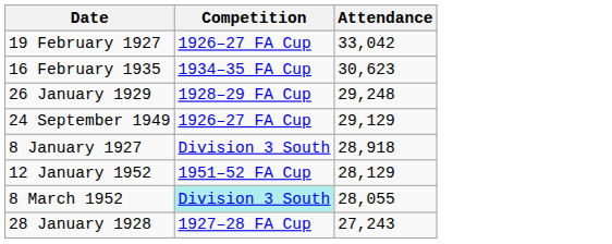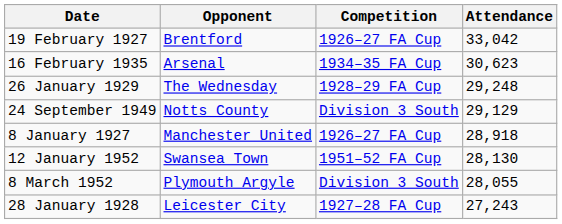 <table class="wikitable">
 <tr>
 <th>Date</th>
+<th>Opponent</th>
 <th>Competition</th>
 <th>Attendance</th>
 </tr>
 <tr>
 <td>19 February 1927</td>
+<td><a href='#'>Brentford</a></td>
 <td><a href='#'>1926–27 FA Cup</a></td>
 <td>33,042</td>
 </tr>
 <tr>
 <td>16 February 1935</td>
+<td><a href='#'>Arsenal</a></td>
 <td><a href='#'>1934–35 FA Cup</a></td>
 <td>30,623</td>
 </tr>
 <tr>
 <td>26 January 1929</td>
+<td><a href='#'>The Wednesday</a></td>
 <td><a href='#'>1928–29 FA Cup</a></td>
 <td>29,248</td>
 </tr>
 <tr>
 <td>24 September 1949</td>
-<td><a href='#'>1926–27 FA Cup</a></td>
+<td><a href='#'>Notts County</a></td>
+<td><a href='#'>Division 3 South</a></td>
 <td>29,129</td>
 </tr>
 <tr>
 <td>8 January 1927</td>
-<td><a href='#'>Division 3 South</a></td>
+<td><a href='#'>Manchester United</a></td>
+<td><a href='#'>1926–27 FA Cup</a></td>
 <td>28,918</td>
 </tr>
 <tr>
 <td>12 January 1952</td>
+<td><a href='#'>Swansea Town</a></td>
 <td><a href='#'>1951–52 FA Cup</a></td>
-<td>28,129</td>
+<td>28,130</td>
 </tr>
 <tr>
 <td>8 March 1952</td>
-<td style="background: paleturquoise;"><a href='#'>Division 3 South</a></td>
+<td><a href='#'>Plymouth Argyle</a></td>
+<td><a href='#'>Division 3 South</a></td>
 <td>28,055</td>
 </tr>
 <tr>
 <td>28 January 1928</td>
+<td><a href='#'>Leicester City</a></td>
 <td><a href='#'>1927–28 FA Cup</a></td>
 <td>27,243</td>
 </tr>
 </table>
